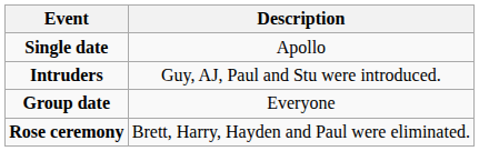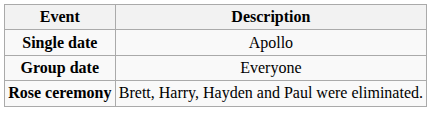 <table class="wikitable sortable" style="text-align:center;">
 <tr>
 <th>Event</th>
 <th>Description</th>
 </tr>
 <tr>
 <td><strong>Single date</strong></td>
 <td>Apollo</td>
 </tr>
 <tr>
-<td><strong>Intruders</strong></td>
-<td>Guy, AJ, Paul and Stu were introduced.</td>
-</tr>
-<tr>
 <td><strong>Group date</strong></td>
 <td>Everyone</td>
 </tr>
 <tr>
 <td><strong>Rose ceremony</strong></td>
 <td>Brett, Harry, Hayden and Paul were eliminated.</td>
 </tr>
 </table>
